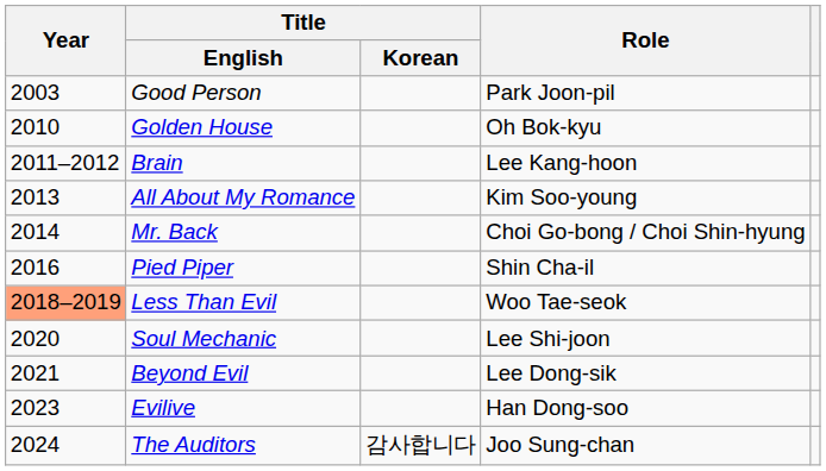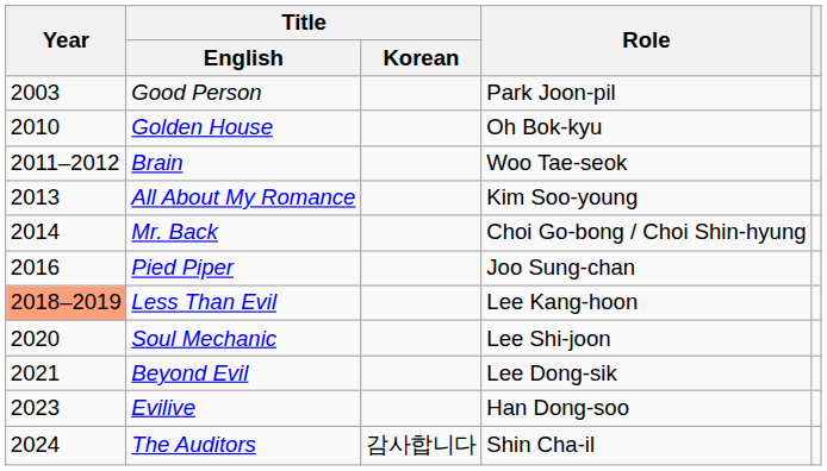 <table class="wikitable sortable plainrowheaders">
 <tr>
 <th rowspan="2" scope="col">Year</th>
 <th colspan="2" scope="col">Title</th>
 <th rowspan="2" scope="col">Role</th>
 <th rowspan="2" scope="col" class="unsortable"></th>
 </tr>
 <tr>
 <th>English</th>
 <th>Korean</th>
 </tr>
 <tr>
 <td>2003</td>
 <td><em>Good Person</em></td>
 <td></td>
 <td>Park Joon-pil</td>
 <td></td>
 </tr>
 <tr>
 <td>2010</td>
 <td><em><a href='#'>Golden House</a></em></td>
 <td></td>
 <td>Oh Bok-kyu</td>
 <td></td>
 </tr>
 <tr>
 <td>2011–2012</td>
 <td><em><a href='#'>Brain</a></em></td>
 <td></td>
-<td>Lee Kang-hoon</td>
+<td>Woo Tae-seok</td>
 <td></td>
 </tr>
 <tr>
 <td>2013</td>
 <td><em><a href='#'>All About My Romance</a></em></td>
 <td></td>
 <td>Kim Soo-young</td>
 <td></td>
 </tr>
 <tr>
 <td>2014</td>
 <td><em><a href='#'>Mr. Back</a></em></td>
 <td></td>
 <td>Choi Go-bong / Choi Shin-hyung</td>
 <td></td>
 </tr>
 <tr>
 <td>2016</td>
 <td><em><a href='#'>Pied Piper</a></em></td>
 <td></td>
-<td>Shin Cha-il</td>
+<td>Joo Sung-chan</td>
 <td></td>
 </tr>
 <tr>
 <td style="background: lightsalmon;">2018–2019</td>
 <td><em><a href='#'>Less Than Evil</a></em></td>
 <td></td>
-<td>Woo Tae-seok</td>
+<td>Lee Kang-hoon</td>
 <td></td>
 </tr>
 <tr>
 <td>2020</td>
 <td><em><a href='#'>Soul Mechanic</a></em></td>
 <td></td>
 <td>Lee Shi-joon</td>
 <td></td>
 </tr>
 <tr>
 <td>2021</td>
 <td><em><a href='#'>Beyond Evil</a></em></td>
 <td></td>
 <td>Lee Dong-sik</td>
 <td></td>
 </tr>
 <tr>
 <td>2023</td>
 <td><em><a href='#'>Evilive</a></em></td>
 <td></td>
 <td>Han Dong-soo</td>
 <td></td>
 </tr>
 <tr>
 <td>2024</td>
 <td><em><a href='#'>The Auditors</a></em></td>
 <td>감사합니다</td>
-<td>Joo Sung-chan</td>
+<td>Shin Cha-il</td>
 <td></td>
 </tr>
 </table>
